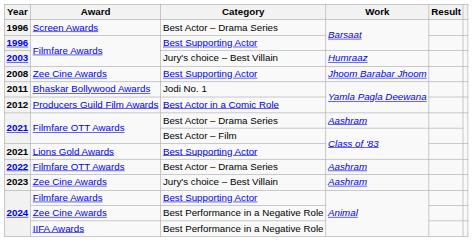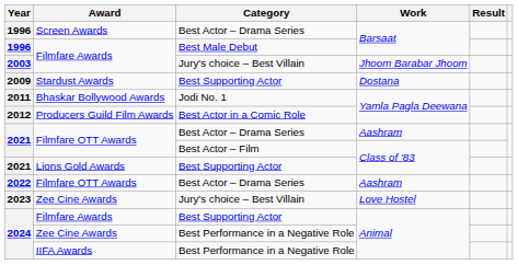 <table class="wikitable sortable plainrowheaders">
 <tr>
 <th scope="col">Year</th>
 <th scope="col">Award</th>
 <th scope="col">Category</th>
 <th scope="col">Work</th>
 <th scope="col">Result</th>
 <th class="unsortable" scope="col"></th>
 </tr>
 <tr>
 <th scope="row">1996</th>
 <td><a href='#'>Screen Awards</a></td>
 <td>Best Actor – Drama Series</td>
 <td rowspan="2"><em><a href='#'>Barsaat</a></em></td>
 <td></td>
 <td></td>
 </tr>
 <tr>
 <th scope="row"><a href='#'>1996</a></th>
 <td rowspan="2"><a href='#'>Filmfare Awards</a></td>
-<td><a href='#'>Best Supporting Actor</a></td>
+<td><a href='#'>Best Male Debut</a></td>
 <td></td>
 <td></td>
 </tr>
 <tr>
 <th scope="row"><a href='#'>2003</a></th>
 <td>Jury's choice – Best Villain</td>
-<td><em><a href='#'>Humraaz</a></em></td>
+<td><em><a href='#'>Jhoom Barabar Jhoom</a></em></td>
 <td></td>
 <td></td>
 </tr>
 <tr>
-<th scope="row">2008</th>
-<td><a href='#'>Zee Cine Awards</a></td>
+<th scope="row">2009</th>
+<td><a href='#'>Stardust Awards</a></td>
 <td><a href='#'>Best Supporting Actor</a></td>
-<td><em><a href='#'>Jhoom Barabar Jhoom</a></em></td>
+<td><em><a href='#'>Dostana</a></em></td>
 <td></td>
 <td></td>
 </tr>
 <tr>
 <th scope="row">2011</th>
 <td><a href='#'>Bhaskar Bollywood Awards</a></td>
 <td>Jodi No. 1</td>
 <td rowspan=2><em><a href='#'>Yamla Pagla Deewana</a></em></td>
 <td></td>
 <td></td>
 </tr>
 <tr>
 <th scope="row">2012</th>
 <td><a href='#'>Producers Guild Film Awards</a></td>
 <td><a href='#'>Best Actor in a Comic Role</a></td>
 <td></td>
 <td></td>
 </tr>
 <tr>
 <th scope="row" rowspan=2><a href='#'>2021</a></th>
 <td rowspan="2"><a href='#'>Filmfare OTT Awards</a></td>
 <td>Best Actor – Drama Series</td>
 <td><em><a href='#'>Aashram</a></em></td>
 <td></td>
 <td rowspan="2"></td>
 </tr>
 <tr>
 <td>Best Actor – Film</td>
 <td rowspan=2><em><a href='#'>Class of '83</a></em></td>
 <td></td>
 </tr>
 <tr>
 <th scope="row">2021</th>
 <td><a href='#'>Lions Gold Awards</a></td>
 <td><a href='#'>Best Supporting Actor</a></td>
 <td></td>
 <td></td>
 </tr>
 <tr>
 <th scope="row"><a href='#'>2022</a></th>
 <td rowspan="1"><a href='#'>Filmfare OTT Awards</a></td>
 <td>Best Actor – Drama Series</td>
 <td><em><a href='#'>Aashram</a></em></td>
 <td></td>
 <td></td>
 </tr>
 <tr>
 <th scope="row">2023</th>
 <td><a href='#'>Zee Cine Awards</a></td>
 <td>Jury's choice – Best Villain</td>
-<td><em><a href='#'>Aashram</a></em></td>
+<td><em><a href='#'>Love Hostel</a></em></td>
 <td></td>
 <td></td>
 </tr>
 <tr>
 <th rowspan="3" scope="row"><a href='#'>2024</a></th>
 <td><a href='#'>Filmfare Awards</a></td>
 <td><a href='#'>Best Supporting Actor</a></td>
 <td rowspan="3"><em><a href='#'>Animal</a></em></td>
 <td></td>
 <td></td>
 </tr>
 <tr>
 <td><a href='#'>Zee Cine Awards</a></td>
 <td>Best Performance in a Negative Role</td>
 <td></td>
 <td></td>
 </tr>
 <tr>
 <td><a href='#'>IIFA Awards</a></td>
 <td>Best Performance in a Negative Role</td>
 <td></td>
 <td></td>
 </tr>
 </table>
